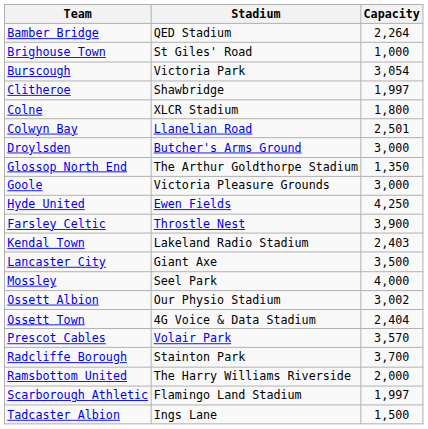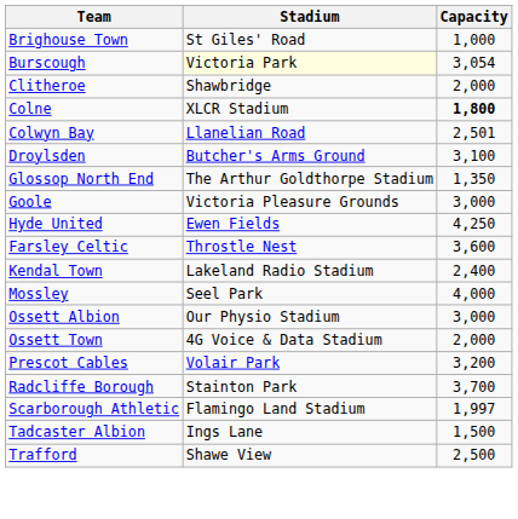 <table class="wikitable sortable">
 <tr>
 <th>Team</th>
 <th>Stadium</th>
 <th>Capacity</th>
-</tr>
-<tr>
-<td><a href='#'>Bamber Bridge</a></td>
-<td>QED Stadium</td>
-<td align="center">2,264</td>
 </tr>
 <tr>
 <td><a href='#'>Brighouse Town</a></td>
 <td>St Giles' Road</td>
 <td align="center">1,000</td>
 </tr>
 <tr>
 <td><a href='#'>Burscough</a></td>
-<td>Victoria Park</td>
+<td style="background: lightyellow;">Victoria Park</td>
 <td align="center">3,054</td>
 </tr>
 <tr>
 <td><a href='#'>Clitheroe</a></td>
 <td>Shawbridge</td>
-<td align="center">1,997</td>
+<td align="center">2,000</td>
 </tr>
 <tr>
 <td><a href='#'>Colne</a></td>
 <td>XLCR Stadium</td>
-<td align="center">1,800</td>
+<td align="center"><strong>1,800</strong></td>
 </tr>
 <tr>
 <td><a href='#'>Colwyn Bay</a></td>
 <td> <a href='#'>Llanelian Road</a></td>
 <td align="center">2,501</td>
 </tr>
 <tr>
 <td><a href='#'>Droylsden</a></td>
 <td><a href='#'>Butcher's Arms Ground</a></td>
-<td align="center">3,000</td>
+<td align="center">3,100</td>
 </tr>
 <tr>
 <td><a href='#'>Glossop North End</a></td>
 <td>The Arthur Goldthorpe Stadium</td>
 <td align="center">1,350</td>
 </tr>
 <tr>
 <td><a href='#'>Goole</a></td>
 <td>Victoria Pleasure Grounds</td>
 <td align="center">3,000</td>
 </tr>
 <tr>
 <td><a href='#'>Hyde United</a></td>
 <td><a href='#'>Ewen Fields</a></td>
 <td align="center">4,250</td>
 </tr>
 <tr>
 <td><a href='#'>Farsley Celtic</a></td>
 <td><a href='#'>Throstle Nest</a></td>
-<td align="center">3,900</td>
+<td align="center">3,600</td>
 </tr>
 <tr>
 <td><a href='#'>Kendal Town</a></td>
 <td>Lakeland Radio Stadium</td>
-<td align="center">2,403</td>
-</tr>
-<tr>
-<td><a href='#'>Lancaster City</a></td>
-<td>Giant Axe</td>
-<td align="center">3,500</td>
+<td align="center">2,400</td>
 </tr>
 <tr>
 <td><a href='#'>Mossley</a></td>
 <td>Seel Park</td>
 <td align="center">4,000</td>
 </tr>
 <tr>
 <td><a href='#'>Ossett Albion</a></td>
 <td>Our Physio Stadium</td>
-<td align="center">3,002</td>
+<td align="center">3,000</td>
 </tr>
 <tr>
 <td><a href='#'>Ossett Town</a></td>
 <td>4G Voice & Data Stadium</td>
-<td align="center">2,404</td>
+<td align="center">2,000</td>
 </tr>
 <tr>
 <td><a href='#'>Prescot Cables</a></td>
 <td><a href='#'>Volair Park</a></td>
-<td align="center">3,570</td>
+<td align="center">3,200</td>
 </tr>
 <tr>
 <td><a href='#'>Radcliffe Borough</a></td>
 <td>Stainton Park</td>
 <td align="center">3,700</td>
-</tr>
-<tr>
-<td><a href='#'>Ramsbottom United</a></td>
-<td>The Harry Williams Riverside</td>
-<td align="center">2,000</td>
 </tr>
 <tr>
 <td><a href='#'>Scarborough Athletic</a></td>
 <td>Flamingo Land Stadium</td>
 <td align="center">1,997</td>
 </tr>
 <tr>
 <td><a href='#'>Tadcaster Albion</a></td>
 <td>Ings Lane</td>
 <td align="center">1,500</td>
 </tr>
+<tr>
+<td><a href='#'>Trafford</a></td>
+<td>Shawe View</td>
+<td align="center">2,500</td>
+</tr>
 </table>
